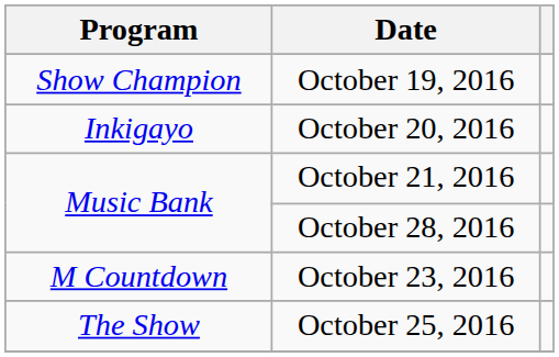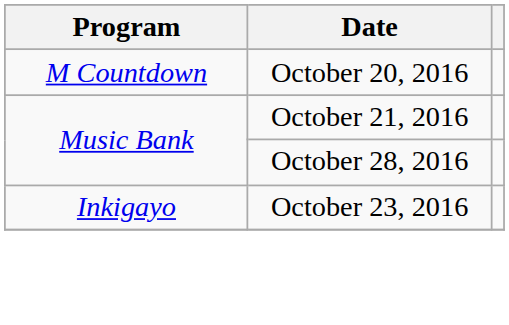 <table class="wikitable plainrowheaders sortable" style="text-align:center;">
 <tr>
 <th width="130">Program</th>
 <th width="130">Date</th>
 <th class="unsortable"></th>
 </tr>
 <tr>
-<td><em><a href='#'>Show Champion</a></em></td>
-<td>October 19, 2016</td>
-<td align="center"></td>
-</tr>
-<tr>
-<td><em><a href='#'>Inkigayo</a></em></td>
+<td><em><a href='#'>M Countdown</a></em></td>
 <td>October 20, 2016</td>
 <td align="center"></td>
 </tr>
 <tr>
 <td rowspan="2"><em><a href='#'>Music Bank</a></em></td>
 <td>October 21, 2016</td>
 <td align="center"></td>
 </tr>
 <tr>
 <td>October 28, 2016</td>
 <td align="center"></td>
 </tr>
 <tr>
-<td><em><a href='#'>M Countdown</a></em></td>
+<td><em><a href='#'>Inkigayo</a></em></td>
 <td>October 23, 2016</td>
-<td align="center"></td>
-</tr>
-<tr>
-<td><em><a href='#'>The Show</a></em></td>
-<td>October 25, 2016</td>
 <td align="center"></td>
 </tr>
 <tr>
 </tr>
 </table>
